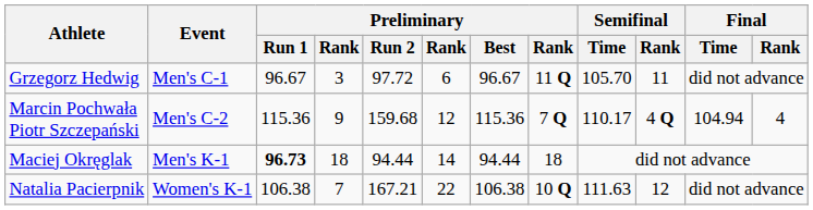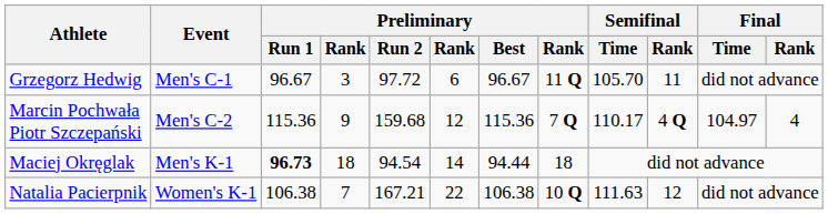 <table class="wikitable" style="font-size:90%">
 <tr>
 <th rowspan=2>Athlete</th>
 <th rowspan=2>Event</th>
 <th colspan=6>Preliminary</th>
 <th colspan=2>Semifinal</th>
 <th colspan=2>Final</th>
 </tr>
 <tr style="font-size:95%">
 <th>Run 1</th>
 <th>Rank</th>
 <th>Run 2</th>
 <th>Rank</th>
 <th>Best</th>
 <th>Rank</th>
 <th>Time</th>
 <th>Rank</th>
 <th>Time</th>
 <th>Rank</th>
 </tr>
 <tr align=center>
 <td align=left><a href='#'>Grzegorz Hedwig</a></td>
 <td align=left><a href='#'>Men's C-1</a></td>
 <td>96.67</td>
 <td>3</td>
 <td>97.72</td>
 <td>6</td>
 <td>96.67</td>
 <td>11 <strong>Q</strong></td>
 <td>105.70</td>
 <td>11</td>
 <td colspan=2>did not advance</td>
 </tr>
 <tr align=center>
 <td align=left><a href='#'>Marcin Pochwała</a><br><a href='#'>Piotr Szczepański</a><br></td>
 <td align=left><a href='#'>Men's C-2</a></td>
 <td>115.36</td>
 <td>9</td>
 <td>159.68</td>
 <td>12</td>
 <td>115.36</td>
 <td>7 <strong>Q</strong></td>
 <td>110.17</td>
 <td>4 <strong>Q</strong></td>
-<td>104.94</td>
+<td>104.97</td>
 <td>4</td>
 </tr>
 <tr align=center>
 <td align=left><a href='#'>Maciej Okręglak</a></td>
 <td align=left><a href='#'>Men's K-1</a></td>
 <td><strong>96.73</strong></td>
 <td>18</td>
-<td>94.44</td>
+<td>94.54</td>
 <td>14</td>
 <td>94.44</td>
 <td>18</td>
 <td colspan=4>did not advance</td>
 </tr>
 <tr align=center>
 <td align=left><a href='#'>Natalia Pacierpnik</a></td>
 <td align=left><a href='#'>Women's K-1</a></td>
 <td>106.38</td>
 <td>7</td>
 <td>167.21</td>
 <td>22</td>
 <td>106.38</td>
 <td>10 <strong>Q</strong></td>
 <td>111.63</td>
 <td>12</td>
 <td colspan=2>did not advance</td>
 </tr>
 </table>
